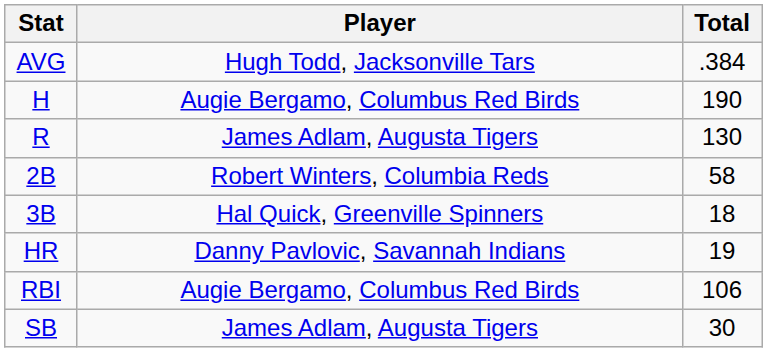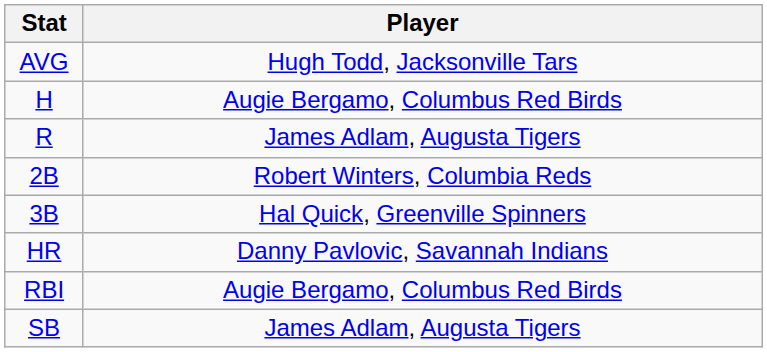 <table class="wikitable" width="40%" style="text-align:center;">
 <tr>
 <th width="5%">Stat</th>
 <th width="60%">Player</th>
-<th width="5%">Total</th>
 </tr>
 <tr>
 <td><a href='#'>AVG</a></td>
 <td><a href='#'>Hugh Todd</a>, <a href='#'>Jacksonville Tars</a></td>
-<td>.384</td>
 </tr>
 <tr>
 <td><a href='#'>H</a></td>
 <td><a href='#'>Augie Bergamo</a>, <a href='#'>Columbus Red Birds</a></td>
-<td>190</td>
 </tr>
 <tr>
 <td><a href='#'>R</a></td>
 <td><a href='#'>James Adlam</a>, <a href='#'>Augusta Tigers</a></td>
-<td>130</td>
 </tr>
 <tr>
 <td><a href='#'>2B</a></td>
 <td><a href='#'>Robert Winters</a>, <a href='#'>Columbia Reds</a></td>
-<td>58</td>
 </tr>
 <tr>
 <td><a href='#'>3B</a></td>
 <td><a href='#'>Hal Quick</a>, <a href='#'>Greenville Spinners</a></td>
-<td>18</td>
 </tr>
 <tr>
 <td><a href='#'>HR</a></td>
 <td><a href='#'>Danny Pavlovic</a>, <a href='#'>Savannah Indians</a></td>
-<td>19</td>
 </tr>
 <tr>
 <td><a href='#'>RBI</a></td>
 <td><a href='#'>Augie Bergamo</a>, <a href='#'>Columbus Red Birds</a></td>
-<td>106</td>
 </tr>
 <tr>
 <td><a href='#'>SB</a></td>
 <td><a href='#'>James Adlam</a>, <a href='#'>Augusta Tigers</a></td>
-<td>30</td>
 </tr>
 </table>
